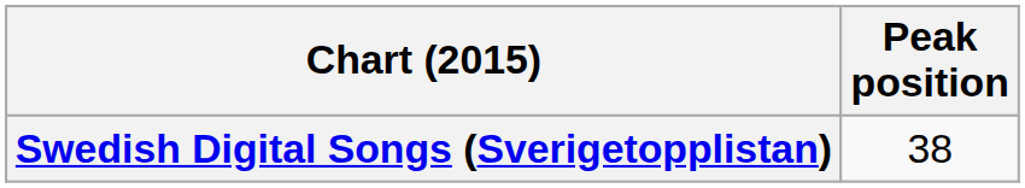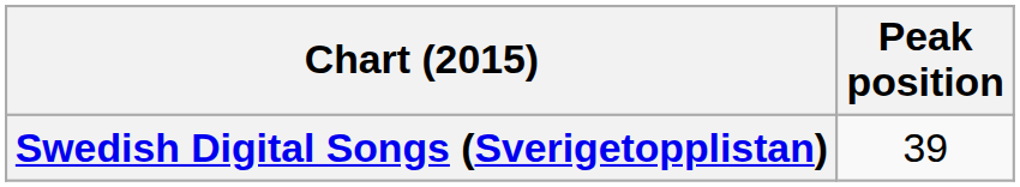 <table class="wikitable plainrowheaders" style="text-align:center">
 <tr>
 <th scope="col">Chart (2015)</th>
 <th scope="col">Peak<br>position</th>
 </tr>
 <tr>
 <th scope="row"><a href='#'>Swedish Digital Songs</a> (<a href='#'>Sverigetopplistan</a>)</th>
-<td>38</td>
+<td>39</td>
 </tr>
 </table>
